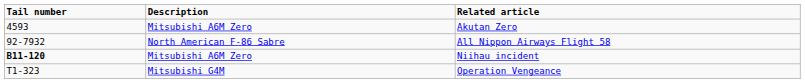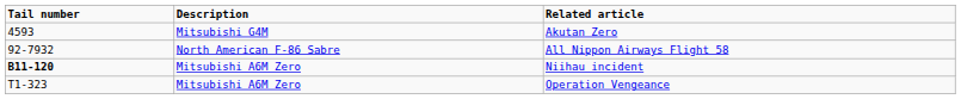 <table class="wikitable" width="90%">
 <tr>
 <td><strong>Tail number</strong></td>
 <td><strong>Description</strong></td>
 <td><strong>Related article</strong></td>
 </tr>
 <tr>
 <td>4593</td>
-<td><a href='#'>Mitsubishi A6M Zero</a></td>
+<td><a href='#'>Mitsubishi G4M</a></td>
 <td><a href='#'>Akutan Zero</a></td>
 </tr>
 <tr>
 <td>92-7932</td>
 <td><a href='#'>North American F-86 Sabre</a></td>
 <td><a href='#'>All Nippon Airways Flight 58</a></td>
 </tr>
 <tr>
 <td><strong>B11-120</strong></td>
 <td><a href='#'>Mitsubishi A6M Zero</a></td>
 <td><a href='#'>Niihau incident</a></td>
 </tr>
 <tr>
 <td>T1-323</td>
-<td><a href='#'>Mitsubishi G4M</a></td>
+<td><a href='#'>Mitsubishi A6M Zero</a></td>
 <td><a href='#'>Operation Vengeance</a></td>
 </tr>
 </table>
